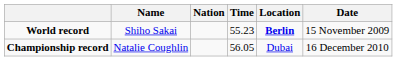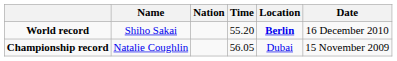 <table class=wikitable style=text-align:center>
 <tr>
 <th></th>
 <th>Name</th>
 <th>Nation</th>
 <th>Time</th>
 <th>Location</th>
 <th>Date</th>
 </tr>
 <tr>
 <td><strong>World record</strong></td>
 <td><a href='#'>Shiho Sakai</a></td>
 <td></td>
-<td align=left>55.23</td>
+<td align=left>55.20</td>
 <td><strong><a href='#'>Berlin</a></strong></td>
-<td>15 November 2009</td>
+<td>16 December 2010</td>
 </tr>
 <tr>
 <td><strong>Championship record</strong></td>
 <td><a href='#'>Natalie Coughlin</a></td>
 <td></td>
 <td align=left>56.05</td>
 <td><a href='#'>Dubai</a></td>
-<td>16 December 2010</td>
+<td>15 November 2009</td>
 </tr>
 </table>
